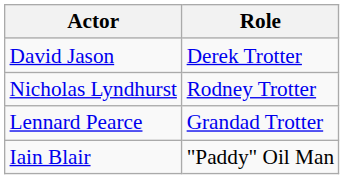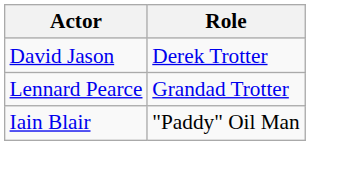 <table class="wikitable">
 <tr>
 <th>Actor</th>
 <th>Role</th>
 </tr>
 <tr>
 <td><a href='#'>David Jason</a></td>
 <td><a href='#'>Derek Trotter</a></td>
 </tr>
 <tr>
-<td><a href='#'>Nicholas Lyndhurst</a></td>
-<td><a href='#'>Rodney Trotter</a></td>
-</tr>
-<tr>
 <td><a href='#'>Lennard Pearce</a></td>
 <td><a href='#'>Grandad Trotter</a></td>
 </tr>
 <tr>
 <td><a href='#'>Iain Blair</a></td>
 <td>"Paddy" Oil Man</td>
 </tr>
 </table>
